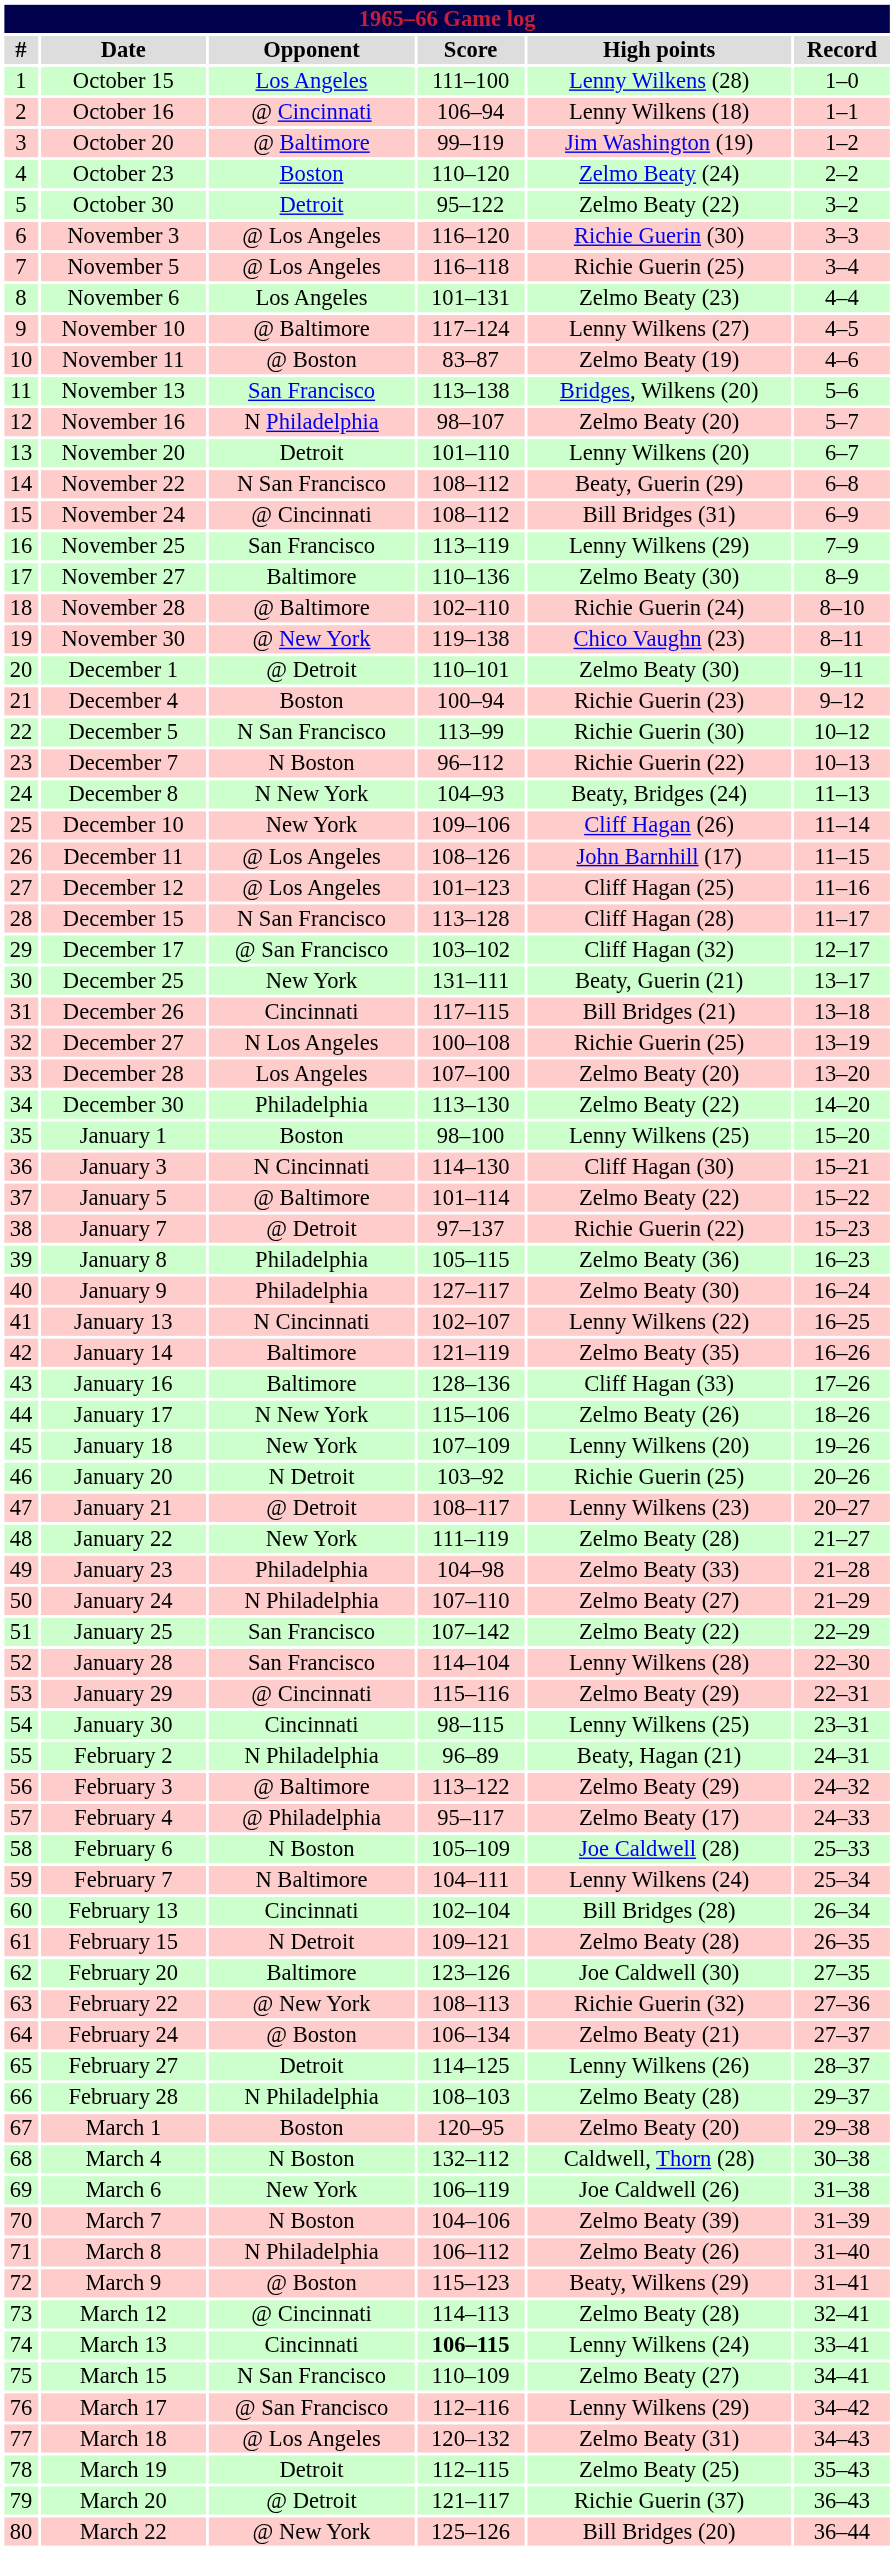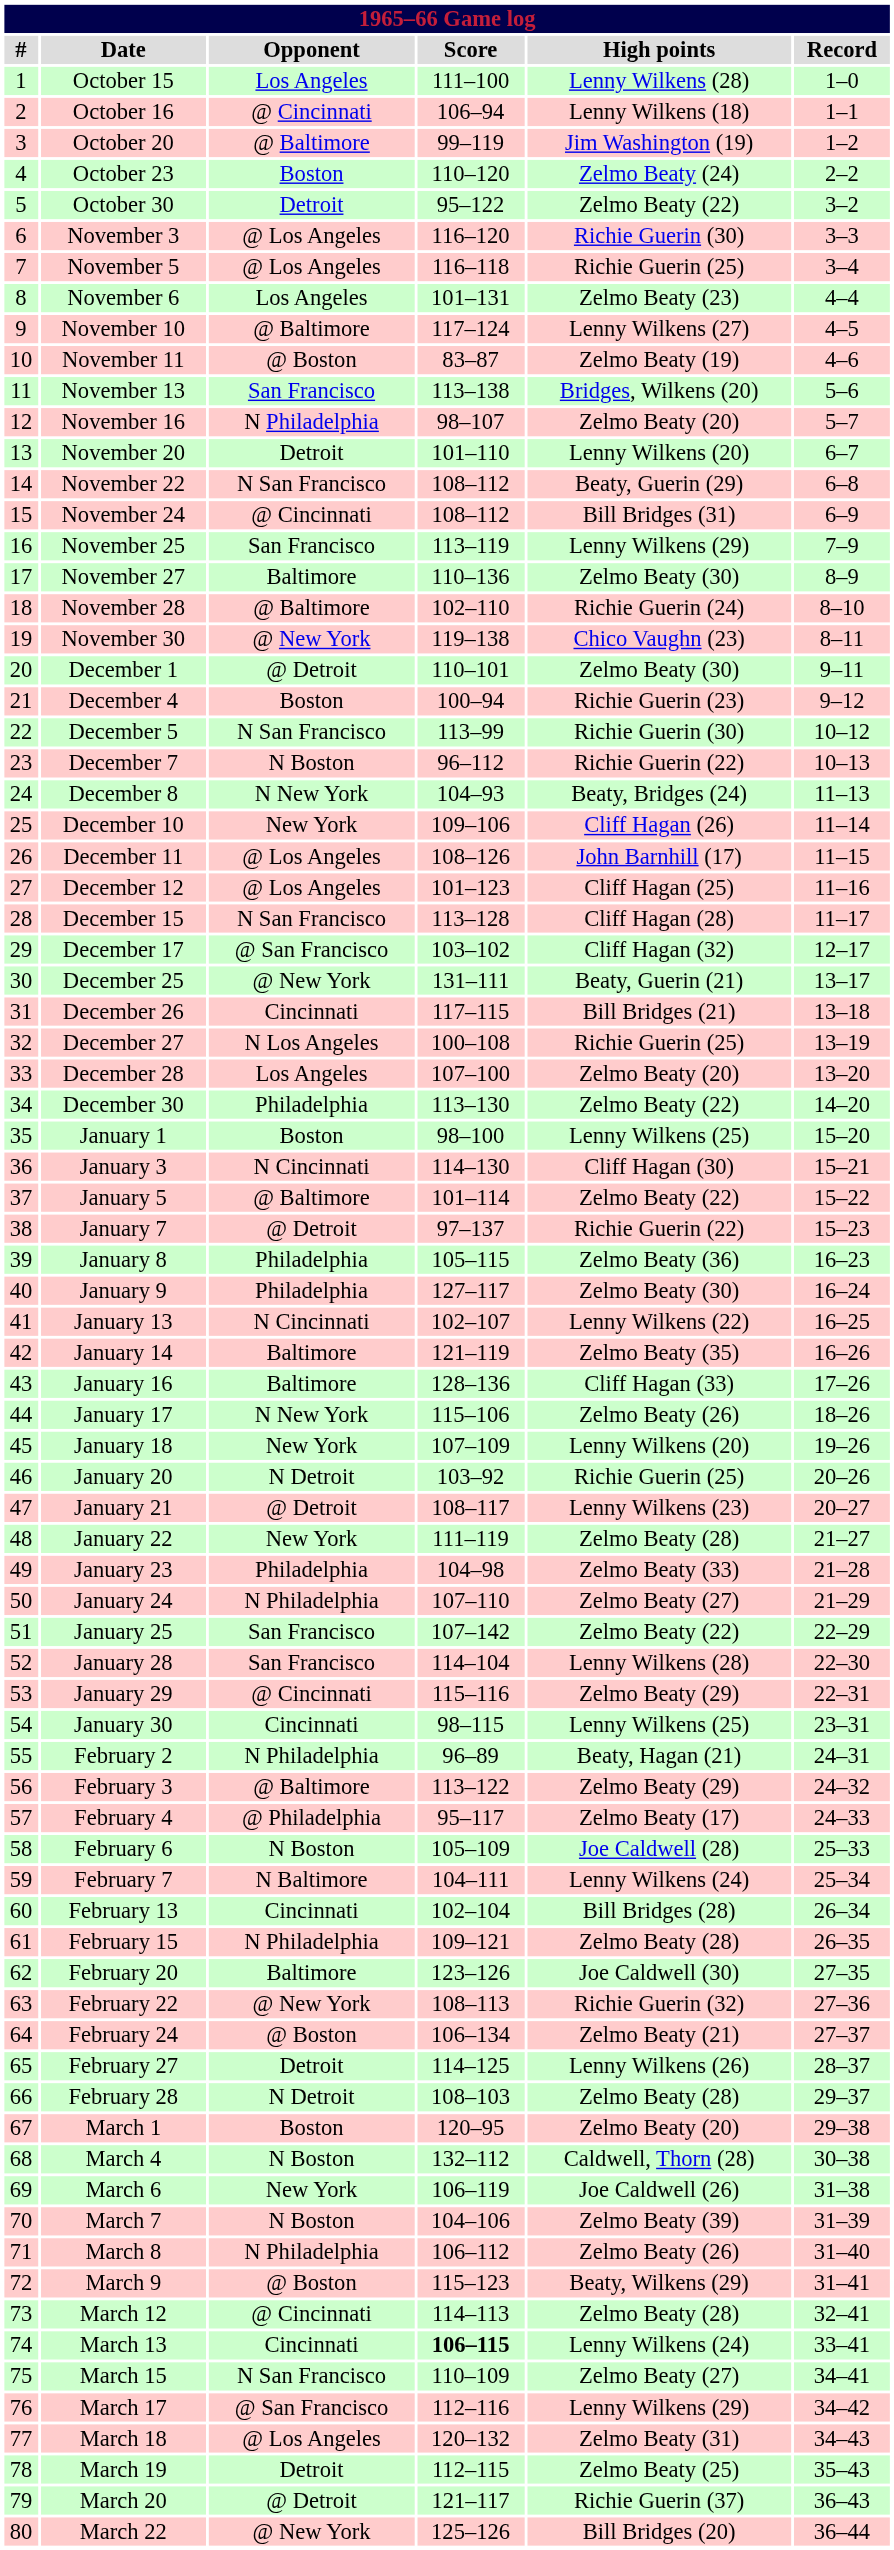 <table class="toccolours collapsible" width=50% style="clear:both; margin:1.5em auto; text-align:center">
 <tr>
 <th colspan=11 style="background:#00004d; color:#C41E3A;">1965–66 Game log</th>
 </tr>
 <tr align="center" bgcolor="#dddddd">
 <td><strong>#</strong></td>
 <td><strong>Date</strong></td>
 <td><strong>Opponent</strong></td>
 <td><strong>Score</strong></td>
 <td><strong>High points</strong></td>
 <td><strong>Record</strong></td>
 </tr>
 <tr align="center" bgcolor="ccffcc">
 <td>1</td>
 <td>October 15</td>
 <td><a href='#'>Los Angeles</a></td>
 <td>111–100</td>
 <td><a href='#'>Lenny Wilkens</a> (28)</td>
 <td>1–0</td>
 </tr>
 <tr align="center" bgcolor="ffcccc">
 <td>2</td>
 <td>October 16</td>
 <td>@ <a href='#'>Cincinnati</a></td>
 <td>106–94</td>
 <td>Lenny Wilkens (18)</td>
 <td>1–1</td>
 </tr>
 <tr align="center" bgcolor="ffcccc">
 <td>3</td>
 <td>October 20</td>
 <td>@ <a href='#'>Baltimore</a></td>
 <td>99–119</td>
 <td><a href='#'>Jim Washington</a> (19)</td>
 <td>1–2</td>
 </tr>
 <tr align="center" bgcolor="ccffcc">
 <td>4</td>
 <td>October 23</td>
 <td><a href='#'>Boston</a></td>
 <td>110–120</td>
 <td><a href='#'>Zelmo Beaty</a> (24)</td>
 <td>2–2</td>
 </tr>
 <tr align="center" bgcolor="ccffcc">
 <td>5</td>
 <td>October 30</td>
 <td><a href='#'>Detroit</a></td>
 <td>95–122</td>
 <td>Zelmo Beaty (22)</td>
 <td>3–2</td>
 </tr>
 <tr align="center" bgcolor="ffcccc">
 <td>6</td>
 <td>November 3</td>
 <td>@ Los Angeles</td>
 <td>116–120</td>
 <td><a href='#'>Richie Guerin</a> (30)</td>
 <td>3–3</td>
 </tr>
 <tr align="center" bgcolor="ffcccc">
 <td>7</td>
 <td>November 5</td>
 <td>@ Los Angeles</td>
 <td>116–118</td>
 <td>Richie Guerin (25)</td>
 <td>3–4</td>
 </tr>
 <tr align="center" bgcolor="ccffcc">
 <td>8</td>
 <td>November 6</td>
 <td>Los Angeles</td>
 <td>101–131</td>
 <td>Zelmo Beaty (23)</td>
 <td>4–4</td>
 </tr>
 <tr align="center" bgcolor="ffcccc">
 <td>9</td>
 <td>November 10</td>
 <td>@ Baltimore</td>
 <td>117–124</td>
 <td>Lenny Wilkens (27)</td>
 <td>4–5</td>
 </tr>
 <tr align="center" bgcolor="ffcccc">
 <td>10</td>
 <td>November 11</td>
 <td>@ Boston</td>
 <td>83–87</td>
 <td>Zelmo Beaty (19)</td>
 <td>4–6</td>
 </tr>
 <tr align="center" bgcolor="ccffcc">
 <td>11</td>
 <td>November 13</td>
 <td><a href='#'>San Francisco</a></td>
 <td>113–138</td>
 <td><a href='#'>Bridges</a>, Wilkens (20)</td>
 <td>5–6</td>
 </tr>
 <tr align="center" bgcolor="ffcccc">
 <td>12</td>
 <td>November 16</td>
 <td>N <a href='#'>Philadelphia</a></td>
 <td>98–107</td>
 <td>Zelmo Beaty (20)</td>
 <td>5–7</td>
 </tr>
 <tr align="center" bgcolor="ccffcc">
 <td>13</td>
 <td>November 20</td>
 <td>Detroit</td>
 <td>101–110</td>
 <td>Lenny Wilkens (20)</td>
 <td>6–7</td>
 </tr>
 <tr align="center" bgcolor="ffcccc">
 <td>14</td>
 <td>November 22</td>
 <td>N San Francisco</td>
 <td>108–112</td>
 <td>Beaty, Guerin (29)</td>
 <td>6–8</td>
 </tr>
 <tr align="center" bgcolor="ffcccc">
 <td>15</td>
 <td>November 24</td>
 <td>@ Cincinnati</td>
 <td>108–112</td>
 <td>Bill Bridges (31)</td>
 <td>6–9</td>
 </tr>
 <tr align="center" bgcolor="ccffcc">
 <td>16</td>
 <td>November 25</td>
 <td>San Francisco</td>
 <td>113–119</td>
 <td>Lenny Wilkens (29)</td>
 <td>7–9</td>
 </tr>
 <tr align="center" bgcolor="ccffcc">
 <td>17</td>
 <td>November 27</td>
 <td>Baltimore</td>
 <td>110–136</td>
 <td>Zelmo Beaty (30)</td>
 <td>8–9</td>
 </tr>
 <tr align="center" bgcolor="ffcccc">
 <td>18</td>
 <td>November 28</td>
 <td>@ Baltimore</td>
 <td>102–110</td>
 <td>Richie Guerin (24)</td>
 <td>8–10</td>
 </tr>
 <tr align="center" bgcolor="ffcccc">
 <td>19</td>
 <td>November 30</td>
 <td>@ <a href='#'>New York</a></td>
 <td>119–138</td>
 <td><a href='#'>Chico Vaughn</a> (23)</td>
 <td>8–11</td>
 </tr>
 <tr align="center" bgcolor="ccffcc">
 <td>20</td>
 <td>December 1</td>
 <td>@ Detroit</td>
 <td>110–101</td>
 <td>Zelmo Beaty (30)</td>
 <td>9–11</td>
 </tr>
 <tr align="center" bgcolor="ffcccc">
 <td>21</td>
 <td>December 4</td>
 <td>Boston</td>
 <td>100–94</td>
 <td>Richie Guerin (23)</td>
 <td>9–12</td>
 </tr>
 <tr align="center" bgcolor="ccffcc">
 <td>22</td>
 <td>December 5</td>
 <td>N San Francisco</td>
 <td>113–99</td>
 <td>Richie Guerin (30)</td>
 <td>10–12</td>
 </tr>
 <tr align="center" bgcolor="ffcccc">
 <td>23</td>
 <td>December 7</td>
 <td>N Boston</td>
 <td>96–112</td>
 <td>Richie Guerin (22)</td>
 <td>10–13</td>
 </tr>
 <tr align="center" bgcolor="ccffcc">
 <td>24</td>
 <td>December 8</td>
 <td>N New York</td>
 <td>104–93</td>
 <td>Beaty, Bridges (24)</td>
 <td>11–13</td>
 </tr>
 <tr align="center" bgcolor="ffcccc">
 <td>25</td>
 <td>December 10</td>
 <td>New York</td>
 <td>109–106</td>
 <td><a href='#'>Cliff Hagan</a> (26)</td>
 <td>11–14</td>
 </tr>
 <tr align="center" bgcolor="ffcccc">
 <td>26</td>
 <td>December 11</td>
 <td>@ Los Angeles</td>
 <td>108–126</td>
 <td><a href='#'>John Barnhill</a> (17)</td>
 <td>11–15</td>
 </tr>
 <tr align="center" bgcolor="ffcccc">
 <td>27</td>
 <td>December 12</td>
 <td>@ Los Angeles</td>
 <td>101–123</td>
 <td>Cliff Hagan (25)</td>
 <td>11–16</td>
 </tr>
 <tr align="center" bgcolor="ffcccc">
 <td>28</td>
 <td>December 15</td>
 <td>N San Francisco</td>
 <td>113–128</td>
 <td>Cliff Hagan (28)</td>
 <td>11–17</td>
 </tr>
 <tr align="center" bgcolor="ccffcc">
 <td>29</td>
 <td>December 17</td>
 <td>@ San Francisco</td>
 <td>103–102</td>
 <td>Cliff Hagan (32)</td>
 <td>12–17</td>
 </tr>
 <tr align="center" bgcolor="ccffcc">
 <td>30</td>
 <td>December 25</td>
-<td>New York</td>
+<td>@ New York</td>
 <td>131–111</td>
 <td>Beaty, Guerin (21)</td>
 <td>13–17</td>
 </tr>
 <tr align="center" bgcolor="ffcccc">
 <td>31</td>
 <td>December 26</td>
 <td>Cincinnati</td>
 <td>117–115</td>
 <td>Bill Bridges (21)</td>
 <td>13–18</td>
 </tr>
 <tr align="center" bgcolor="ffcccc">
 <td>32</td>
 <td>December 27</td>
 <td>N Los Angeles</td>
 <td>100–108</td>
 <td>Richie Guerin (25)</td>
 <td>13–19</td>
 </tr>
 <tr align="center" bgcolor="ffcccc">
 <td>33</td>
 <td>December 28</td>
 <td>Los Angeles</td>
 <td>107–100</td>
 <td>Zelmo Beaty (20)</td>
 <td>13–20</td>
 </tr>
 <tr align="center" bgcolor="ccffcc">
 <td>34</td>
 <td>December 30</td>
 <td>Philadelphia</td>
 <td>113–130</td>
 <td>Zelmo Beaty (22)</td>
 <td>14–20</td>
 </tr>
 <tr align="center" bgcolor="ccffcc">
 <td>35</td>
 <td>January 1</td>
 <td>Boston</td>
 <td>98–100</td>
 <td>Lenny Wilkens (25)</td>
 <td>15–20</td>
 </tr>
 <tr align="center" bgcolor="ffcccc">
 <td>36</td>
 <td>January 3</td>
 <td>N Cincinnati</td>
 <td>114–130</td>
 <td>Cliff Hagan (30)</td>
 <td>15–21</td>
 </tr>
 <tr align="center" bgcolor="ffcccc">
 <td>37</td>
 <td>January 5</td>
 <td>@ Baltimore</td>
 <td>101–114</td>
 <td>Zelmo Beaty (22)</td>
 <td>15–22</td>
 </tr>
 <tr align="center" bgcolor="ffcccc">
 <td>38</td>
 <td>January 7</td>
 <td>@ Detroit</td>
 <td>97–137</td>
 <td>Richie Guerin (22)</td>
 <td>15–23</td>
 </tr>
 <tr align="center" bgcolor="ccffcc">
 <td>39</td>
 <td>January 8</td>
 <td>Philadelphia</td>
 <td>105–115</td>
 <td>Zelmo Beaty (36)</td>
 <td>16–23</td>
 </tr>
 <tr align="center" bgcolor="ffcccc">
 <td>40</td>
 <td>January 9</td>
 <td>Philadelphia</td>
 <td>127–117</td>
 <td>Zelmo Beaty (30)</td>
 <td>16–24</td>
 </tr>
 <tr align="center" bgcolor="ffcccc">
 <td>41</td>
 <td>January 13</td>
 <td>N Cincinnati</td>
 <td>102–107</td>
 <td>Lenny Wilkens (22)</td>
 <td>16–25</td>
 </tr>
 <tr align="center" bgcolor="ffcccc">
 <td>42</td>
 <td>January 14</td>
 <td>Baltimore</td>
 <td>121–119</td>
 <td>Zelmo Beaty (35)</td>
 <td>16–26</td>
 </tr>
 <tr align="center" bgcolor="ccffcc">
 <td>43</td>
 <td>January 16</td>
 <td>Baltimore</td>
 <td>128–136</td>
 <td>Cliff Hagan (33)</td>
 <td>17–26</td>
 </tr>
 <tr align="center" bgcolor="ccffcc">
 <td>44</td>
 <td>January 17</td>
 <td>N New York</td>
 <td>115–106</td>
 <td>Zelmo Beaty (26)</td>
 <td>18–26</td>
 </tr>
 <tr align="center" bgcolor="ccffcc">
 <td>45</td>
 <td>January 18</td>
 <td>New York</td>
 <td>107–109</td>
 <td>Lenny Wilkens (20)</td>
 <td>19–26</td>
 </tr>
 <tr align="center" bgcolor="ccffcc">
 <td>46</td>
 <td>January 20</td>
 <td>N Detroit</td>
 <td>103–92</td>
 <td>Richie Guerin (25)</td>
 <td>20–26</td>
 </tr>
 <tr align="center" bgcolor="ffcccc">
 <td>47</td>
 <td>January 21</td>
 <td>@ Detroit</td>
 <td>108–117</td>
 <td>Lenny Wilkens (23)</td>
 <td>20–27</td>
 </tr>
 <tr align="center" bgcolor="ccffcc">
 <td>48</td>
 <td>January 22</td>
 <td>New York</td>
 <td>111–119</td>
 <td>Zelmo Beaty (28)</td>
 <td>21–27</td>
 </tr>
 <tr align="center" bgcolor="ffcccc">
 <td>49</td>
 <td>January 23</td>
 <td>Philadelphia</td>
 <td>104–98</td>
 <td>Zelmo Beaty (33)</td>
 <td>21–28</td>
 </tr>
 <tr align="center" bgcolor="ffcccc">
 <td>50</td>
 <td>January 24</td>
 <td>N Philadelphia</td>
 <td>107–110</td>
 <td>Zelmo Beaty (27)</td>
 <td>21–29</td>
 </tr>
 <tr align="center" bgcolor="ccffcc">
 <td>51</td>
 <td>January 25</td>
 <td>San Francisco</td>
 <td>107–142</td>
 <td>Zelmo Beaty (22)</td>
 <td>22–29</td>
 </tr>
 <tr align="center" bgcolor="ffcccc">
 <td>52</td>
 <td>January 28</td>
 <td>San Francisco</td>
 <td>114–104</td>
 <td>Lenny Wilkens (28)</td>
 <td>22–30</td>
 </tr>
 <tr align="center" bgcolor="ffcccc">
 <td>53</td>
 <td>January 29</td>
 <td>@ Cincinnati</td>
 <td>115–116</td>
 <td>Zelmo Beaty (29)</td>
 <td>22–31</td>
 </tr>
 <tr align="center" bgcolor="ccffcc">
 <td>54</td>
 <td>January 30</td>
 <td>Cincinnati</td>
 <td>98–115</td>
 <td>Lenny Wilkens (25)</td>
 <td>23–31</td>
 </tr>
 <tr align="center" bgcolor="ccffcc">
 <td>55</td>
 <td>February 2</td>
 <td>N Philadelphia</td>
 <td>96–89</td>
 <td>Beaty, Hagan (21)</td>
 <td>24–31</td>
 </tr>
 <tr align="center" bgcolor="ffcccc">
 <td>56</td>
 <td>February 3</td>
 <td>@ Baltimore</td>
 <td>113–122</td>
 <td>Zelmo Beaty (29)</td>
 <td>24–32</td>
 </tr>
 <tr align="center" bgcolor="ffcccc">
 <td>57</td>
 <td>February 4</td>
 <td>@ Philadelphia</td>
 <td>95–117</td>
 <td>Zelmo Beaty (17)</td>
 <td>24–33</td>
 </tr>
 <tr align="center" bgcolor="ccffcc">
 <td>58</td>
 <td>February 6</td>
 <td>N Boston</td>
 <td>105–109</td>
 <td><a href='#'>Joe Caldwell</a> (28)</td>
 <td>25–33</td>
 </tr>
 <tr align="center" bgcolor="ffcccc">
 <td>59</td>
 <td>February 7</td>
 <td>N Baltimore</td>
 <td>104–111</td>
 <td>Lenny Wilkens (24)</td>
 <td>25–34</td>
 </tr>
 <tr align="center" bgcolor="ccffcc">
 <td>60</td>
 <td>February 13</td>
 <td>Cincinnati</td>
 <td>102–104</td>
 <td>Bill Bridges (28)</td>
 <td>26–34</td>
 </tr>
 <tr align="center" bgcolor="ffcccc">
 <td>61</td>
 <td>February 15</td>
-<td>N Detroit</td>
+<td>N Philadelphia</td>
 <td>109–121</td>
 <td>Zelmo Beaty (28)</td>
 <td>26–35</td>
 </tr>
 <tr align="center" bgcolor="ccffcc">
 <td>62</td>
 <td>February 20</td>
 <td>Baltimore</td>
 <td>123–126</td>
 <td>Joe Caldwell (30)</td>
 <td>27–35</td>
 </tr>
 <tr align="center" bgcolor="ffcccc">
 <td>63</td>
 <td>February 22</td>
 <td>@ New York</td>
 <td>108–113</td>
 <td>Richie Guerin (32)</td>
 <td>27–36</td>
 </tr>
 <tr align="center" bgcolor="ffcccc">
 <td>64</td>
 <td>February 24</td>
 <td>@ Boston</td>
 <td>106–134</td>
 <td>Zelmo Beaty (21)</td>
 <td>27–37</td>
 </tr>
 <tr align="center" bgcolor="ccffcc">
 <td>65</td>
 <td>February 27</td>
 <td>Detroit</td>
 <td>114–125</td>
 <td>Lenny Wilkens (26)</td>
 <td>28–37</td>
 </tr>
 <tr align="center" bgcolor="ccffcc">
 <td>66</td>
 <td>February 28</td>
-<td>N Philadelphia</td>
+<td>N Detroit</td>
 <td>108–103</td>
 <td>Zelmo Beaty (28)</td>
 <td>29–37</td>
 </tr>
 <tr align="center" bgcolor="ffcccc">
 <td>67</td>
 <td>March 1</td>
 <td>Boston</td>
 <td>120–95</td>
 <td>Zelmo Beaty (20)</td>
 <td>29–38</td>
 </tr>
 <tr align="center" bgcolor="ccffcc">
 <td>68</td>
 <td>March 4</td>
 <td>N Boston</td>
 <td>132–112</td>
 <td>Caldwell, <a href='#'>Thorn</a> (28)</td>
 <td>30–38</td>
 </tr>
 <tr align="center" bgcolor="ccffcc">
 <td>69</td>
 <td>March 6</td>
 <td>New York</td>
 <td>106–119</td>
 <td>Joe Caldwell (26)</td>
 <td>31–38</td>
 </tr>
 <tr align="center" bgcolor="ffcccc">
 <td>70</td>
 <td>March 7</td>
 <td>N Boston</td>
 <td>104–106</td>
 <td>Zelmo Beaty (39)</td>
 <td>31–39</td>
 </tr>
 <tr align="center" bgcolor="ffcccc">
 <td>71</td>
 <td>March 8</td>
 <td>N Philadelphia</td>
 <td>106–112</td>
 <td>Zelmo Beaty (26)</td>
 <td>31–40</td>
 </tr>
 <tr align="center" bgcolor="ffcccc">
 <td>72</td>
 <td>March 9</td>
 <td>@ Boston</td>
 <td>115–123</td>
 <td>Beaty, Wilkens (29)</td>
 <td>31–41</td>
 </tr>
 <tr align="center" bgcolor="ccffcc">
 <td>73</td>
 <td>March 12</td>
 <td>@ Cincinnati</td>
 <td>114–113</td>
 <td>Zelmo Beaty (28)</td>
 <td>32–41</td>
 </tr>
 <tr align="center" bgcolor="ccffcc">
 <td>74</td>
 <td>March 13</td>
 <td>Cincinnati</td>
 <td><strong>106–115</strong></td>
 <td>Lenny Wilkens (24)</td>
 <td>33–41</td>
 </tr>
 <tr align="center" bgcolor="ccffcc">
 <td>75</td>
 <td>March 15</td>
 <td>N San Francisco</td>
 <td>110–109</td>
 <td>Zelmo Beaty (27)</td>
 <td>34–41</td>
 </tr>
 <tr align="center" bgcolor="ffcccc">
 <td>76</td>
 <td>March 17</td>
 <td>@ San Francisco</td>
 <td>112–116</td>
 <td>Lenny Wilkens (29)</td>
 <td>34–42</td>
 </tr>
 <tr align="center" bgcolor="ffcccc">
 <td>77</td>
 <td>March 18</td>
 <td>@ Los Angeles</td>
 <td>120–132</td>
 <td>Zelmo Beaty (31)</td>
 <td>34–43</td>
 </tr>
 <tr align="center" bgcolor="ccffcc">
 <td>78</td>
 <td>March 19</td>
 <td>Detroit</td>
 <td>112–115</td>
 <td>Zelmo Beaty (25)</td>
 <td>35–43</td>
 </tr>
 <tr align="center" bgcolor="ccffcc">
 <td>79</td>
 <td>March 20</td>
 <td>@ Detroit</td>
 <td>121–117</td>
 <td>Richie Guerin (37)</td>
 <td>36–43</td>
 </tr>
 <tr align="center" bgcolor="ffcccc">
 <td>80</td>
 <td>March 22</td>
 <td>@ New York</td>
 <td>125–126</td>
 <td>Bill Bridges (20)</td>
 <td>36–44</td>
 </tr>
 </table>
